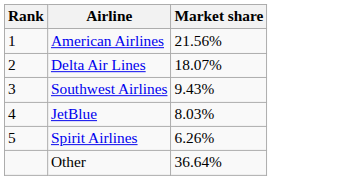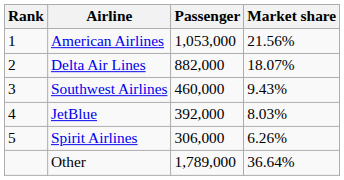 <table class="wikitable">
 <tr>
 <th>Rank</th>
 <th>Airline</th>
+<th>Passenger</th>
 <th>Market share</th>
 </tr>
 <tr>
 <td>1</td>
 <td><a href='#'>American Airlines</a></td>
+<td>1,053,000</td>
 <td>21.56%</td>
 </tr>
 <tr>
 <td>2</td>
 <td><a href='#'>Delta Air Lines</a></td>
+<td>882,000</td>
 <td>18.07%</td>
 </tr>
 <tr>
 <td>3</td>
 <td><a href='#'>Southwest Airlines</a></td>
+<td>460,000</td>
 <td>9.43%</td>
 </tr>
 <tr>
 <td>4</td>
 <td><a href='#'>JetBlue</a></td>
+<td>392,000</td>
 <td>8.03%</td>
 </tr>
 <tr>
 <td>5</td>
 <td><a href='#'>Spirit Airlines</a></td>
+<td>306,000</td>
 <td>6.26%</td>
 </tr>
 <tr>
 <td></td>
 <td>Other</td>
+<td>1,789,000</td>
 <td>36.64%</td>
 </tr>
 </table>
